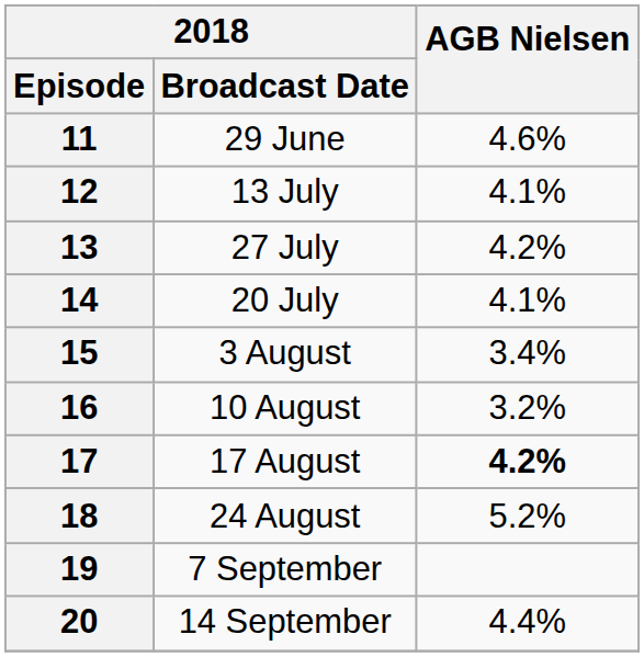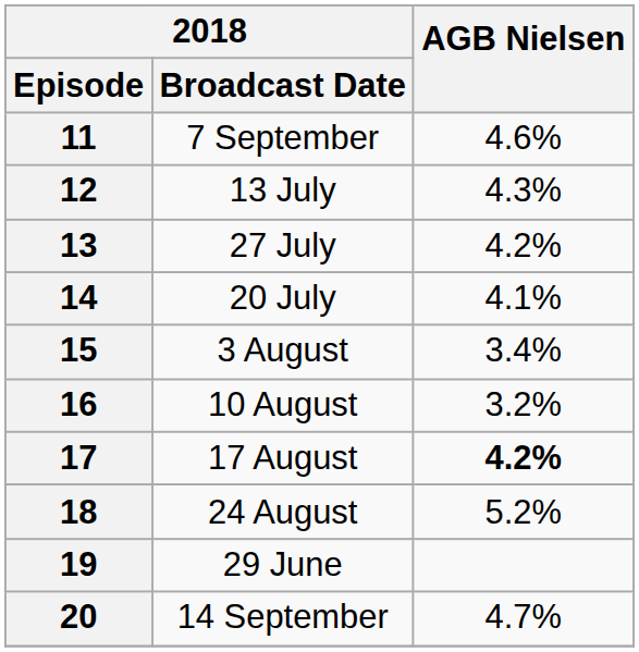 <table class=wikitable style=text-align:center>
 <tr>
 <th colspan=2>2018</th>
 <th rowspan=2>AGB Nielsen<br><br></th>
 </tr>
 <tr>
 <th>Episode</th>
 <th>Broadcast Date</th>
 </tr>
 <tr>
 <th>11</th>
-<td>29 June</td>
+<td>7 September</td>
 <td>4.6%</td>
 </tr>
 <tr>
 <th>12</th>
 <td>13 July</td>
-<td>4.1%</td>
+<td>4.3%</td>
 </tr>
 <tr>
 <th>13</th>
 <td>27 July</td>
 <td>4.2%</td>
 </tr>
 <tr>
 <th>14</th>
 <td>20 July</td>
 <td>4.1%</td>
 </tr>
 <tr>
 <th>15</th>
 <td>3 August</td>
 <td>3.4%</td>
 </tr>
 <tr>
 <th>16</th>
 <td>10 August</td>
 <td>3.2%</td>
 </tr>
 <tr>
 <th>17</th>
 <td>17 August</td>
 <td><strong>4.2%</strong></td>
 </tr>
 <tr>
 <th>18</th>
 <td>24 August</td>
 <td>5.2%</td>
 </tr>
 <tr>
 <th>19</th>
-<td>7 September</td>
+<td>29 June</td>
 <td></td>
 </tr>
 <tr>
 <th>20</th>
 <td>14 September</td>
-<td>4.4%</td>
+<td>4.7%</td>
 </tr>
 <tr>
 </tr>
 </table>
